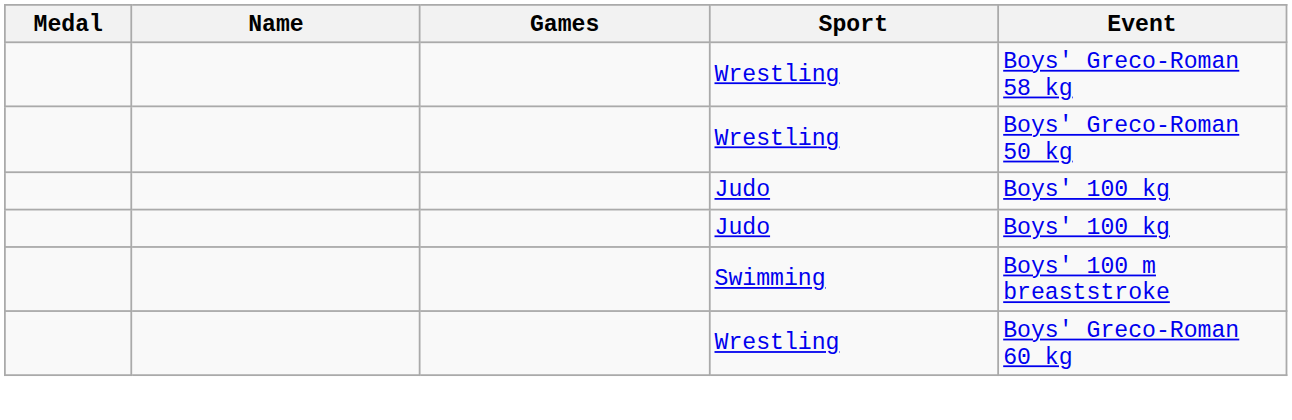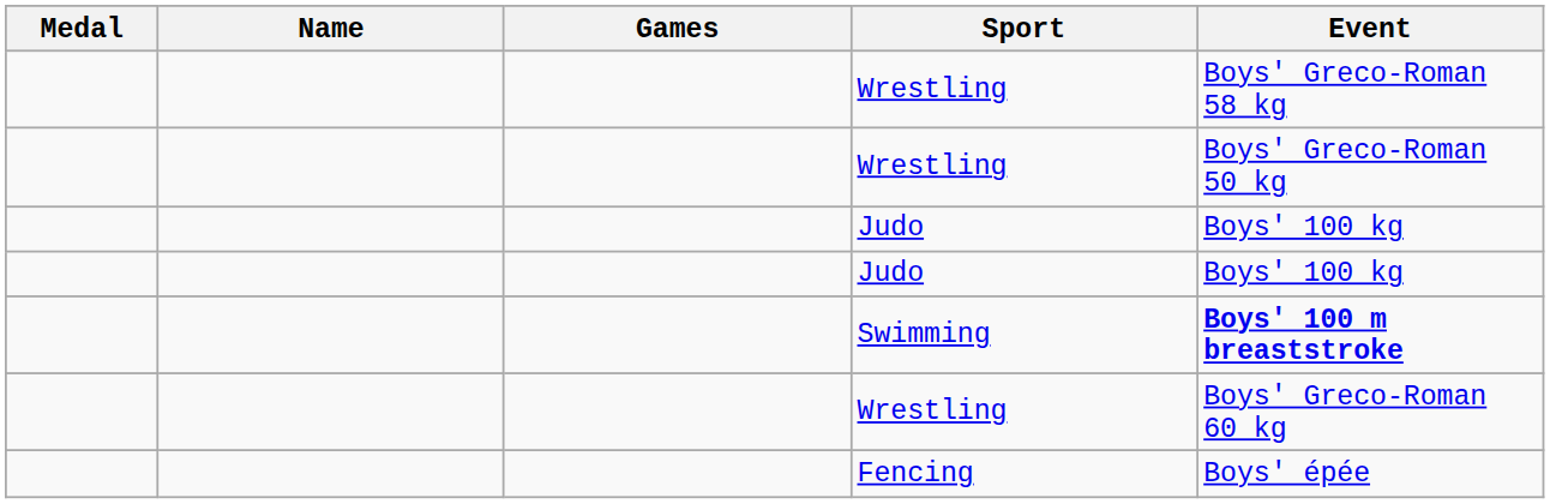 <table class="wikitable sortable">
 <tr>
 <th style="width:5em">Medal</th>
 <th style="width:12em">Name</th>
 <th style="width:12em">Games</th>
 <th style="width:12em">Sport</th>
 <th style="width:12em">Event</th>
 </tr>
 <tr>
 <td></td>
 <td></td>
 <td></td>
 <td> <a href='#'>Wrestling</a></td>
 <td><a href='#'>Boys' Greco-Roman 58 kg</a></td>
 </tr>
 <tr>
 <td></td>
 <td></td>
 <td></td>
 <td> <a href='#'>Wrestling</a></td>
 <td><a href='#'>Boys' Greco-Roman 50 kg</a></td>
 </tr>
 <tr>
 <td></td>
 <td></td>
 <td></td>
 <td> <a href='#'>Judo</a></td>
 <td><a href='#'>Boys' 100 kg</a></td>
 </tr>
 <tr>
 <td></td>
 <td></td>
 <td></td>
 <td> <a href='#'>Judo</a></td>
 <td><a href='#'>Boys' 100 kg</a></td>
 </tr>
 <tr>
 <td></td>
 <td></td>
 <td></td>
 <td> <a href='#'>Swimming</a></td>
-<td><a href='#'>Boys' 100 m breaststroke</a></td>
+<td><strong><a href='#'>Boys' 100 m breaststroke</a></strong></td>
 </tr>
 <tr>
 <td></td>
 <td></td>
 <td></td>
 <td> <a href='#'>Wrestling</a></td>
 <td><a href='#'>Boys' Greco-Roman 60 kg</a></td>
 </tr>
+<tr>
+<td></td>
+<td></td>
+<td></td>
+<td> <a href='#'>Fencing</a></td>
+<td><a href='#'>Boys' épée</a></td>
+</tr>
 </table>
